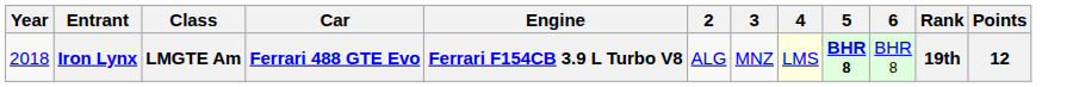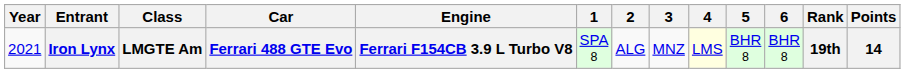 <table class="wikitable" style="text-align:center; font-size:85%">
 <tr>
 <th>Year</th>
 <th>Entrant</th>
 <th>Class</th>
 <th>Car</th>
 <th>Engine</th>
+<th>1</th>
 <th>2</th>
 <th>3</th>
 <th>4</th>
 <th>5</th>
 <th>6</th>
 <th>Rank</th>
 <th>Points</th>
 </tr>
 <tr>
-<td><a href='#'>2018</a></td>
+<td><a href='#'>2021</a></td>
 <th><a href='#'>Iron Lynx</a></th>
 <th>LMGTE Am</th>
 <th><a href='#'>Ferrari 488 GTE Evo</a></th>
 <th><a href='#'>Ferrari F154CB</a> 3.9 L Turbo V8</th>
+<td style="background:#DFFFDF;"><a href='#'>SPA</a><br><small>8</small></td>
 <td><a href='#'>ALG</a></td>
 <td><a href='#'>MNZ</a></td>
 <td style="background: lightyellow;"><a href='#'>LMS</a></td>
-<td style="background:#DFFFDF;"><strong><a href='#'>BHR</a><br><small>8</small></strong></td>
+<td style="background:#DFFFDF;"><a href='#'>BHR</a><br><small>8</small></td>
 <td style="background:#DFFFDF;"><a href='#'>BHR</a><br><small>8</small></td>
 <th>19th</th>
-<th>12</th>
+<th>14</th>
 </tr>
 </table>
